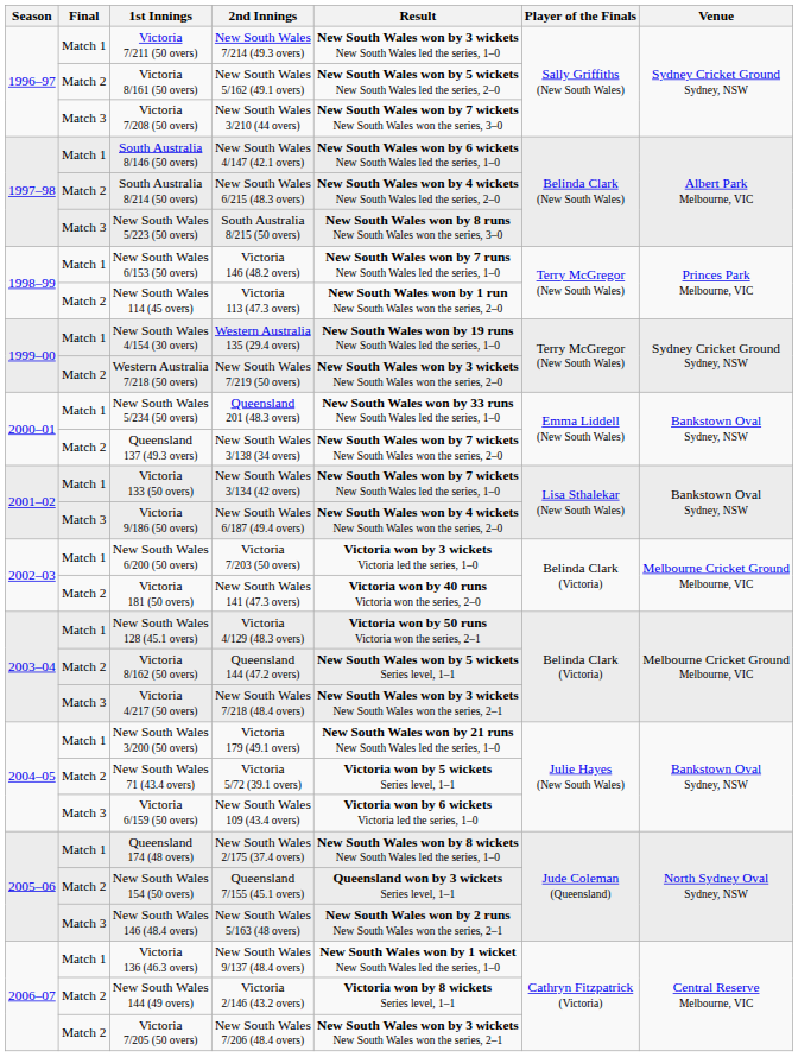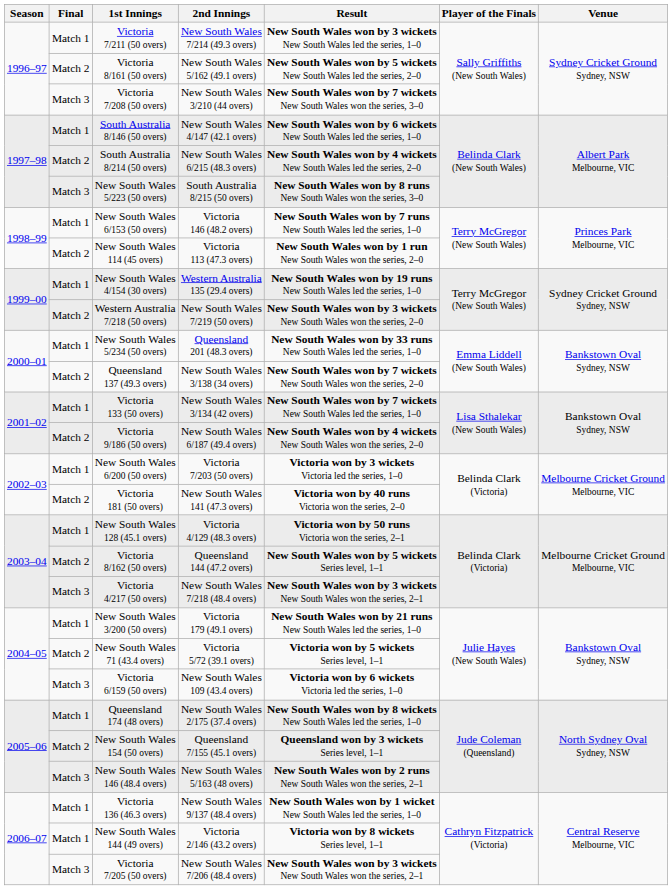 <table class="wikitable">
 <tr>
 <th>Season</th>
 <th>Final</th>
 <th>1st Innings</th>
 <th>2nd Innings</th>
 <th>Result</th>
 <th>Player of the Finals</th>
 <th>Venue</th>
 </tr>
 <tr align=center>
 <td rowspan="3"><a href='#'>1996–97</a></td>
 <td>Match 1<br></td>
 <td><a href='#'>Victoria</a><br><small>7/211 (50 overs)</small></td>
 <td><a href='#'>New South Wales</a><br><small>7/214 (49.3 overs)</small></td>
 <td><strong>New South Wales won by 3 wickets</strong><br><small>New South Wales led the series, 1–0</small></td>
 <td rowspan="3"><a href='#'>Sally Griffiths</a><br><small>(New South Wales)</small></td>
 <td rowspan="3"><a href='#'>Sydney Cricket Ground</a><br><small>Sydney, NSW</small></td>
 </tr>
 <tr align=center>
 <td>Match 2<br></td>
 <td>Victoria<br><small>8/161 (50 overs)</small></td>
 <td>New South Wales<br><small>5/162 (49.1 overs)</small></td>
 <td><strong>New South Wales won by 5 wickets</strong><br><small>New South Wales led the series, 2–0</small></td>
 </tr>
 <tr align=center>
 <td>Match 3<br></td>
 <td>Victoria<br><small>7/208 (50 overs)</small></td>
 <td>New South Wales<br><small>3/210 (44 overs)</small></td>
 <td><strong>New South Wales won by 7 wickets</strong><br><small>New South Wales won the series, 3–0</small></td>
 </tr>
 <tr align=center bgcolor="#ececec">
 <td rowspan="3"><a href='#'>1997–98</a></td>
 <td>Match 1<br></td>
 <td><a href='#'>South Australia</a><br><small>8/146 (50 overs)</small></td>
 <td>New South Wales<br><small>4/147 (42.1 overs)</small></td>
 <td><strong>New South Wales won by 6 wickets</strong><br><small>New South Wales led the series, 1–0</small></td>
 <td rowspan="3"><a href='#'>Belinda Clark</a><br><small>(New South Wales)</small></td>
 <td rowspan="3"><a href='#'>Albert Park</a><br><small>Melbourne, VIC</small></td>
 </tr>
 <tr align=center bgcolor="#ececec">
 <td>Match 2<br></td>
 <td>South Australia<br><small>8/214 (50 overs)</small></td>
 <td>New South Wales<br><small>6/215 (48.3 overs)</small></td>
 <td><strong>New South Wales won by 4 wickets</strong><br><small>New South Wales led the series, 2–0</small></td>
 </tr>
 <tr align=center bgcolor="#ececec">
 <td>Match 3<br></td>
 <td>New South Wales<br><small>5/223 (50 overs)</small></td>
 <td>South Australia<br><small>8/215 (50 overs)</small></td>
 <td><strong>New South Wales won by 8 runs</strong><br><small>New South Wales won the series, 3–0</small></td>
 </tr>
 <tr align=center>
 <td rowspan="2"><a href='#'>1998–99</a></td>
 <td>Match 1<br></td>
 <td>New South Wales<br><small>6/153 (50 overs)</small></td>
 <td>Victoria<br><small>146 (48.2 overs)</small></td>
 <td><strong>New South Wales won by 7 runs</strong><br><small>New South Wales led the series, 1–0</small></td>
 <td rowspan="2"><a href='#'>Terry McGregor</a><br><small>(New South Wales)</small></td>
 <td rowspan="2"><a href='#'>Princes Park</a><br><small>Melbourne, VIC</small></td>
 </tr>
 <tr align=center>
 <td>Match 2<br></td>
 <td>New South Wales<br><small>114 (45 overs)</small></td>
 <td>Victoria<br><small>113 (47.3 overs)</small></td>
 <td><strong>New South Wales won by 1 run</strong><br><small>New South Wales won the series, 2–0</small></td>
 </tr>
 <tr align=center bgcolor="#ececec">
 <td rowspan="2"><a href='#'>1999–00</a></td>
 <td>Match 1<br></td>
 <td>New South Wales<br><small>4/154 (30 overs)</small></td>
 <td><a href='#'>Western Australia</a><br><small>135 (29.4 overs)</small></td>
 <td><strong>New South Wales won by 19 runs</strong><br><small>New South Wales led the series, 1–0</small></td>
 <td rowspan="2">Terry McGregor<br><small>(New South Wales)</small></td>
 <td rowspan="2">Sydney Cricket Ground<br><small>Sydney, NSW</small></td>
 </tr>
 <tr align=center bgcolor="#ececec">
 <td>Match 2<br></td>
 <td>Western Australia<br><small>7/218 (50 overs)</small></td>
 <td>New South Wales<br><small>7/219 (50 overs)</small></td>
 <td><strong>New South Wales won by 3 wickets</strong><br><small>New South Wales won the series, 2–0</small></td>
 </tr>
 <tr align=center>
 <td rowspan="2"><a href='#'>2000–01</a></td>
 <td>Match 1<br></td>
 <td>New South Wales<br><small>5/234 (50 overs)</small></td>
 <td><a href='#'>Queensland</a><br><small>201 (48.3 overs)</small></td>
 <td><strong>New South Wales won by 33 runs</strong><br><small>New South Wales led the series, 1–0</small></td>
 <td rowspan="2"><a href='#'>Emma Liddell</a><br><small>(New South Wales)</small></td>
 <td rowspan="2"><a href='#'>Bankstown Oval</a><br><small>Sydney, NSW</small></td>
 </tr>
 <tr align=center>
 <td>Match 2<br></td>
 <td>Queensland<br><small>137 (49.3 overs)</small></td>
 <td>New South Wales<br><small>3/138 (34 overs)</small></td>
 <td><strong>New South Wales won by 7 wickets</strong><br><small>New South Wales won the series, 2–0</small></td>
 </tr>
 <tr align=center bgcolor="#ececec">
 <td rowspan="2"><a href='#'>2001–02</a></td>
 <td>Match 1<br></td>
 <td>Victoria<br><small>133 (50 overs)</small></td>
 <td>New South Wales<br><small>3/134 (42 overs)</small></td>
 <td><strong>New South Wales won by 7 wickets</strong><br><small>New South Wales led the series, 1–0</small></td>
 <td rowspan="2"><a href='#'>Lisa Sthalekar</a><br><small>(New South Wales)</small></td>
 <td rowspan="2">Bankstown Oval<br><small>Sydney, NSW</small></td>
 </tr>
 <tr align=center bgcolor="#ececec">
-<td>Match 3<br></td>
+<td>Match 2<br></td>
 <td>Victoria<br><small>9/186 (50 overs)</small></td>
 <td>New South Wales<br><small>6/187 (49.4 overs)</small></td>
 <td><strong>New South Wales won by 4 wickets</strong><br><small>New South Wales won the series, 2–0</small></td>
 </tr>
 <tr align=center>
 <td rowspan="2"><a href='#'>2002–03</a></td>
 <td>Match 1<br></td>
 <td>New South Wales<br><small>6/200 (50 overs)</small></td>
 <td>Victoria<br><small>7/203 (50 overs)</small></td>
 <td><strong>Victoria won by 3 wickets</strong><br><small>Victoria led the series, 1–0</small></td>
 <td rowspan="2">Belinda Clark<br><small>(Victoria)</small></td>
 <td rowspan="2"><a href='#'>Melbourne Cricket Ground</a><br><small>Melbourne, VIC</small></td>
 </tr>
 <tr align=center>
 <td>Match 2<br></td>
 <td>Victoria<br><small>181 (50 overs)</small></td>
 <td>New South Wales<br><small>141 (47.3 overs)</small></td>
 <td><strong>Victoria won by 40 runs</strong><br><small>Victoria won the series, 2–0</small></td>
 </tr>
 <tr align=center bgcolor="#ececec">
 <td rowspan="3"><a href='#'>2003–04</a></td>
 <td>Match 1<br></td>
 <td>New South Wales<br><small>128 (45.1 overs)</small></td>
 <td>Victoria<br><small>4/129 (48.3 overs)</small></td>
 <td><strong>Victoria won by 50 runs</strong><br><small>Victoria won the series, 2–1</small></td>
 <td rowspan="3">Belinda Clark<br><small>(Victoria)</small></td>
 <td rowspan="3">Melbourne Cricket Ground<br><small>Melbourne, VIC</small></td>
 </tr>
 <tr align=center bgcolor="#ececec">
 <td>Match 2<br></td>
 <td>Victoria<br><small>8/162 (50 overs)</small></td>
 <td>Queensland<br><small>144 (47.2 overs)</small></td>
 <td><strong>New South Wales won by 5 wickets</strong><br><small>Series level, 1–1</small></td>
 </tr>
 <tr align=center bgcolor="#ececec">
 <td>Match 3<br></td>
 <td>Victoria<br><small>4/217 (50 overs)</small></td>
 <td>New South Wales<br><small>7/218 (48.4 overs)</small></td>
 <td><strong>New South Wales won by 3 wickets</strong><br><small>New South Wales won the series, 2–1</small></td>
 </tr>
 <tr align=center>
 <td rowspan="3"><a href='#'>2004–05</a></td>
 <td>Match 1<br></td>
 <td>New South Wales<br><small>3/200 (50 overs)</small></td>
 <td>Victoria<br><small>179 (49.1 overs)</small></td>
 <td><strong>New South Wales won by 21 runs</strong><br><small>New South Wales led the series, 1–0</small></td>
 <td rowspan="3"><a href='#'>Julie Hayes</a><br><small>(New South Wales)</small></td>
 <td rowspan="3"><a href='#'>Bankstown Oval</a><br><small>Sydney, NSW</small></td>
 </tr>
 <tr align=center>
 <td>Match 2<br></td>
 <td>New South Wales<br><small>71 (43.4 overs)</small></td>
 <td>Victoria<br><small>5/72 (39.1 overs)</small></td>
 <td><strong>Victoria won by 5 wickets</strong><br><small>Series level, 1–1</small></td>
 </tr>
 <tr align=center>
 <td>Match 3<br></td>
 <td>Victoria<br><small>6/159 (50 overs)</small></td>
 <td>New South Wales<br><small>109 (43.4 overs)</small></td>
 <td><strong>Victoria won by 6 wickets</strong><br><small>Victoria led the series, 1–0</small></td>
 </tr>
 <tr align=center bgcolor="#ececec">
 <td rowspan="3"><a href='#'>2005–06</a></td>
 <td>Match 1<br></td>
 <td>Queensland<br><small>174 (48 overs)</small></td>
 <td>New South Wales<br><small>2/175 (37.4 overs)</small></td>
 <td><strong>New South Wales won by 8 wickets</strong><br><small>New South Wales led the series, 1–0</small></td>
 <td rowspan="3"><a href='#'>Jude Coleman</a><br><small>(Queensland)</small></td>
 <td rowspan="3"><a href='#'>North Sydney Oval</a><br><small>Sydney, NSW</small></td>
 </tr>
 <tr align=center bgcolor="#ececec">
 <td>Match 2<br></td>
 <td>New South Wales<br><small>154 (50 overs)</small></td>
 <td>Queensland<br><small>7/155 (45.1 overs)</small></td>
 <td><strong>Queensland won by 3 wickets</strong><br><small>Series level, 1–1</small></td>
 </tr>
 <tr align=center bgcolor="#ececec">
 <td>Match 3<br></td>
 <td>New South Wales<br><small>146 (48.4 overs)</small></td>
 <td>New South Wales<br><small>5/163 (48 overs)</small></td>
 <td><strong>New South Wales won by 2 runs</strong><br><small>New South Wales won the series, 2–1</small></td>
 </tr>
 <tr align=center>
 <td rowspan="3"><a href='#'>2006–07</a></td>
 <td>Match 1<br></td>
 <td>Victoria<br><small>136 (46.3 overs)</small></td>
 <td>New South Wales<br><small>9/137 (48.4 overs)</small></td>
 <td><strong>New South Wales won by 1 wicket</strong><br><small>New South Wales led the series, 1–0</small></td>
 <td rowspan="3"><a href='#'>Cathryn Fitzpatrick</a><br><small>(Victoria)</small></td>
 <td rowspan="3"><a href='#'>Central Reserve</a><br><small>Melbourne, VIC</small></td>
 </tr>
 <tr align=center>
-<td>Match 2<br></td>
+<td>Match 1<br></td>
 <td>New South Wales<br><small>144 (49 overs)</small></td>
 <td>Victoria<br><small>2/146 (43.2 overs)</small></td>
 <td><strong>Victoria won by 8 wickets</strong><br><small>Series level, 1–1</small></td>
 </tr>
 <tr align=center>
-<td>Match 2<br></td>
+<td>Match 3<br></td>
 <td>Victoria<br><small>7/205 (50 overs)</small></td>
 <td>New South Wales<br><small>7/206 (48.4 overs)</small></td>
 <td><strong>New South Wales won by 3 wickets</strong><br><small>New South Wales won the series, 2–1</small></td>
 </tr>
 </table>
